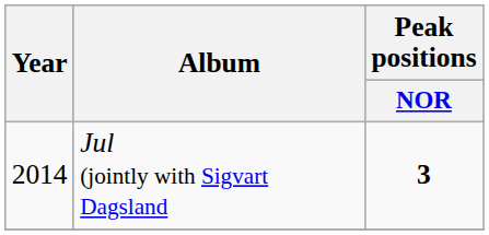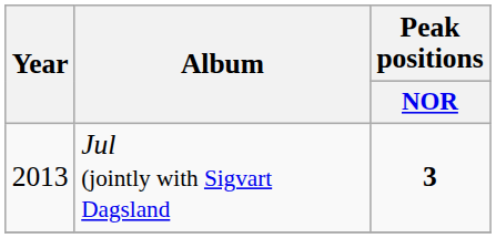 <table class="wikitable">
 <tr>
 <th align="center" rowspan="2" width="10">Year</th>
 <th align="center" rowspan="2" width="160">Album</th>
 <th align="center" colspan="1" width="20">Peak positions</th>
 </tr>
 <tr>
 <th scope="col" style="width:3em;font-size:90%;"><a href='#'>NOR</a><br></th>
 </tr>
 <tr>
-<td style="text-align:center;">2014</td>
+<td style="text-align:center;">2013</td>
 <td><em>Jul</em><br><small>(jointly with <a href='#'>Sigvart Dagsland</a></small></td>
 <td style="text-align:center;"><strong>3</strong></td>
 </tr>
 <tr>
 </tr>
 </table>
